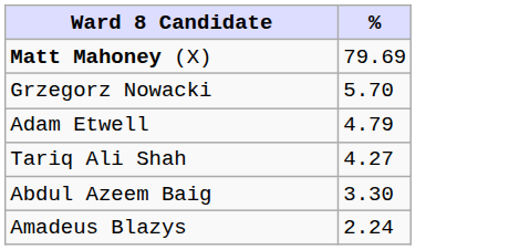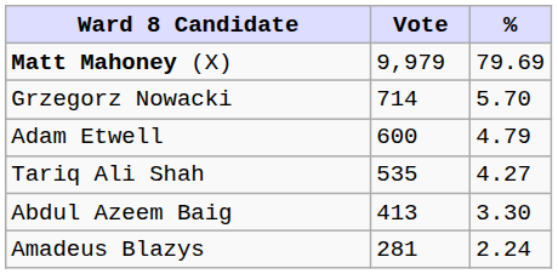 <table class="wikitable">
 <tr>
 <th style="background:#ddf; width:200px;">Ward 8 Candidate</th>
+<th style="background:#ddf; width:50px;">Vote</th>
 <th style="background:#ddf; width:30px;">%</th>
 </tr>
 <tr>
 <td><strong>Matt Mahoney</strong> (X)</td>
+<td>9,979</td>
 <td>79.69</td>
 </tr>
 <tr>
 <td>Grzegorz Nowacki</td>
+<td>714</td>
 <td>5.70</td>
 </tr>
 <tr>
 <td>Adam Etwell</td>
+<td>600</td>
 <td>4.79</td>
 </tr>
 <tr>
 <td>Tariq Ali Shah</td>
+<td>535</td>
 <td>4.27</td>
 </tr>
 <tr>
 <td>Abdul Azeem Baig</td>
+<td>413</td>
 <td>3.30</td>
 </tr>
 <tr>
 <td>Amadeus Blazys</td>
+<td>281</td>
 <td>2.24</td>
 </tr>
 </table>
